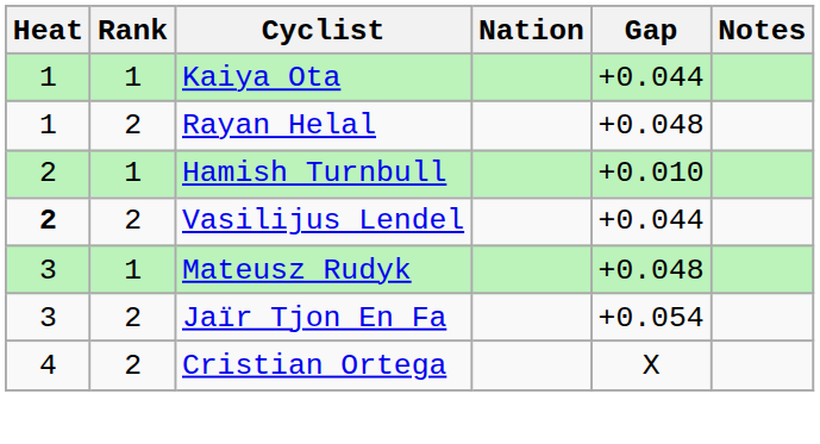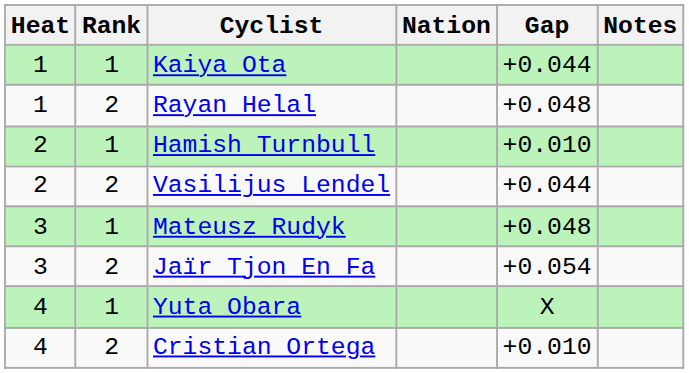 <table class="wikitable sortable" style="text-align:center">
 <tr>
 <th>Heat</th>
 <th>Rank</th>
 <th>Cyclist</th>
 <th>Nation</th>
 <th>Gap</th>
 <th>Notes</th>
 </tr>
 <tr bgcolor=#bbf3bb>
 <td>1</td>
 <td>1</td>
 <td align=left><a href='#'>Kaiya Ota</a></td>
 <td align=left></td>
 <td>+0.044</td>
 <td></td>
 </tr>
 <tr>
 <td>1</td>
 <td>2</td>
 <td align=left><a href='#'>Rayan Helal</a></td>
 <td align=left></td>
 <td>+0.048</td>
 <td></td>
 </tr>
 <tr bgcolor=#bbf3bb>
 <td>2</td>
 <td>1</td>
 <td align=left><a href='#'>Hamish Turnbull</a></td>
 <td align=left></td>
 <td>+0.010</td>
 <td></td>
 </tr>
 <tr>
-<td><strong>2</strong></td>
+<td>2</td>
 <td>2</td>
 <td align=left><a href='#'>Vasilijus Lendel</a></td>
 <td align=left></td>
 <td>+0.044</td>
 <td></td>
 </tr>
 <tr bgcolor=#bbf3bb>
 <td>3</td>
 <td>1</td>
 <td align=left><a href='#'>Mateusz Rudyk</a></td>
 <td align=left></td>
 <td>+0.048</td>
 <td></td>
 </tr>
 <tr>
 <td>3</td>
 <td>2</td>
 <td align=left><a href='#'>Jaïr Tjon En Fa</a></td>
 <td align=left></td>
 <td>+0.054</td>
 <td></td>
 </tr>
+<tr bgcolor=#bbf3bb>
+<td>4</td>
+<td>1</td>
+<td align=left><a href='#'>Yuta Obara</a></td>
+<td align=left></td>
+<td>X</td>
+<td></td>
+</tr>
 <tr>
 <td>4</td>
 <td>2</td>
 <td align=left><a href='#'>Cristian Ortega</a></td>
 <td align=left></td>
-<td>X</td>
+<td>+0.010</td>
 <td></td>
 </tr>
 </table>
